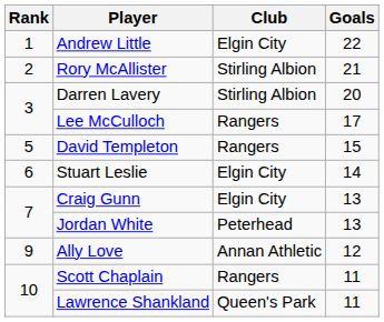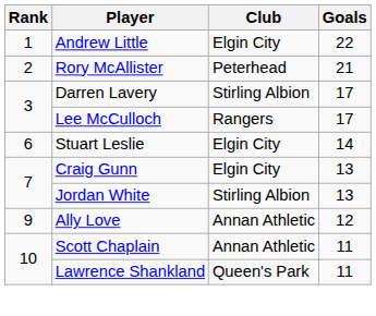 <table class="wikitable" style="text-align:center">
 <tr>
 <th>Rank</th>
 <th>Player</th>
 <th>Club</th>
 <th>Goals</th>
 </tr>
 <tr>
 <td>1</td>
 <td align="left"> <a href='#'>Andrew Little</a></td>
 <td align="left">Elgin City</td>
 <td>22</td>
 </tr>
 <tr>
 <td>2</td>
 <td align="left"> <a href='#'>Rory McAllister</a></td>
-<td align="left">Stirling Albion</td>
+<td align="left">Peterhead</td>
 <td>21</td>
 </tr>
 <tr>
 <td rowspan="2">3</td>
 <td align="left"> Darren Lavery</td>
 <td align="left">Stirling Albion</td>
-<td>20</td>
+<td>17</td>
 </tr>
 <tr>
 <td align="left"> <a href='#'>Lee McCulloch</a></td>
 <td align="left">Rangers</td>
 <td>17</td>
-</tr>
-<tr>
-<td>5</td>
-<td align="left"> <a href='#'>David Templeton</a></td>
-<td align="left">Rangers</td>
-<td>15</td>
 </tr>
 <tr>
 <td>6</td>
 <td align="left"> Stuart Leslie</td>
 <td align="left">Elgin City</td>
 <td>14</td>
 </tr>
 <tr>
 <td rowspan="2">7</td>
 <td align="left"> <a href='#'>Craig Gunn</a></td>
 <td align="left">Elgin City</td>
 <td>13</td>
 </tr>
 <tr>
 <td align="left"> <a href='#'>Jordan White</a></td>
-<td align="left">Peterhead</td>
+<td align="left">Stirling Albion</td>
 <td>13</td>
 </tr>
 <tr>
 <td>9</td>
 <td align="left"> <a href='#'>Ally Love</a></td>
 <td align="left">Annan Athletic</td>
 <td>12</td>
 </tr>
 <tr>
 <td rowspan="2">10</td>
 <td align="left"> <a href='#'>Scott Chaplain</a></td>
-<td align="left">Rangers</td>
+<td align="left">Annan Athletic</td>
 <td>11</td>
 </tr>
 <tr>
 <td align="left"> <a href='#'>Lawrence Shankland</a></td>
 <td align="left">Queen's Park</td>
 <td>11</td>
 </tr>
 </table>
